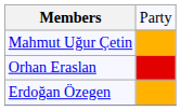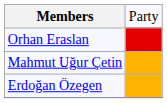 <table class=wikitable style="border:1px solid #8888aa; background-color:#f7f8ff; padding:0px; font-size:90%;">
 <tr>
 <th>Members</th>
 <td>Party</td>
 </tr>
 <tr>
+<td><a href='#'>Orhan Eraslan</a></td>
+<td style="background: #e30000"></td>
+</tr>
+<tr>
 <td><a href='#'>Mahmut Uğur Çetin</a></td>
 <td style="background: #ffb300"></td>
-</tr>
-<tr>
-<td><a href='#'>Orhan Eraslan</a></td>
-<td style="background: #e30000"></td>
 </tr>
 <tr>
 <td><a href='#'>Erdoğan Özegen</a></td>
 <td style="background: #ffb300"></td>
 </tr>
 <tr>
 </tr>
 </table>
